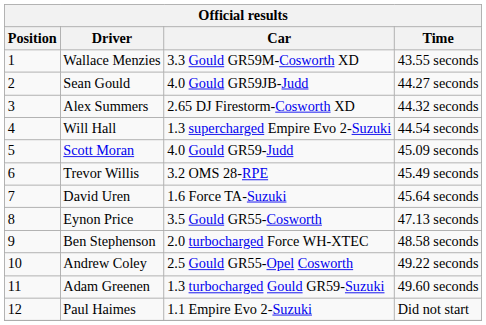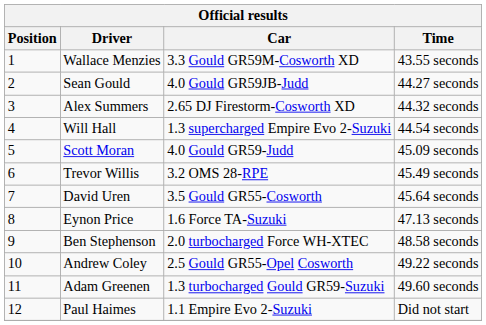 <table class="wikitable" style="font-size: 100%">
 <tr>
 <th colspan=4>Official results</th>
 </tr>
 <tr>
 <th>Position</th>
 <th>Driver</th>
 <th>Car</th>
 <th>Time</th>
 </tr>
 <tr>
 <td>1</td>
 <td>Wallace Menzies</td>
 <td>3.3 <a href='#'>Gould</a> GR59M-<a href='#'>Cosworth</a> XD</td>
 <td>43.55 seconds</td>
 </tr>
 <tr>
 <td>2</td>
 <td>Sean Gould</td>
 <td>4.0 <a href='#'>Gould</a> GR59JB-<a href='#'>Judd</a></td>
 <td>44.27 seconds</td>
 </tr>
 <tr>
 <td>3</td>
 <td>Alex Summers</td>
 <td>2.65 DJ Firestorm-<a href='#'>Cosworth</a> XD</td>
 <td>44.32 seconds</td>
 </tr>
 <tr>
 <td>4</td>
 <td>Will Hall</td>
 <td>1.3 <a href='#'>supercharged</a> Empire Evo 2-<a href='#'>Suzuki</a></td>
 <td>44.54 seconds</td>
 </tr>
 <tr>
 <td>5</td>
 <td><a href='#'>Scott Moran</a></td>
 <td>4.0 <a href='#'>Gould</a> GR59-<a href='#'>Judd</a></td>
 <td>45.09 seconds</td>
 </tr>
 <tr>
 <td>6</td>
 <td>Trevor Willis</td>
 <td>3.2 OMS 28-<a href='#'>RPE</a></td>
 <td>45.49 seconds</td>
 </tr>
 <tr>
 <td>7</td>
 <td>David Uren</td>
-<td>1.6 Force TA-<a href='#'>Suzuki</a></td>
+<td>3.5 <a href='#'>Gould</a> GR55-<a href='#'>Cosworth</a></td>
 <td>45.64 seconds</td>
 </tr>
 <tr>
 <td>8</td>
 <td>Eynon Price</td>
-<td>3.5 <a href='#'>Gould</a> GR55-<a href='#'>Cosworth</a></td>
+<td>1.6 Force TA-<a href='#'>Suzuki</a></td>
 <td>47.13 seconds</td>
 </tr>
 <tr>
 <td>9</td>
 <td>Ben Stephenson</td>
 <td>2.0 <a href='#'>turbocharged</a> Force WH-XTEC</td>
 <td>48.58 seconds</td>
 </tr>
 <tr>
 <td>10</td>
 <td>Andrew Coley</td>
 <td>2.5 <a href='#'>Gould</a> GR55-<a href='#'>Opel</a> <a href='#'>Cosworth</a></td>
 <td>49.22 seconds</td>
 </tr>
 <tr>
 <td>11</td>
 <td>Adam Greenen</td>
 <td>1.3 <a href='#'>turbocharged</a> <a href='#'>Gould</a> GR59-<a href='#'>Suzuki</a></td>
 <td>49.60 seconds</td>
 </tr>
 <tr>
 <td>12</td>
 <td>Paul Haimes</td>
 <td>1.1 Empire Evo 2-<a href='#'>Suzuki</a></td>
 <td>Did not start</td>
 </tr>
 <tr>
 </tr>
 </table>
